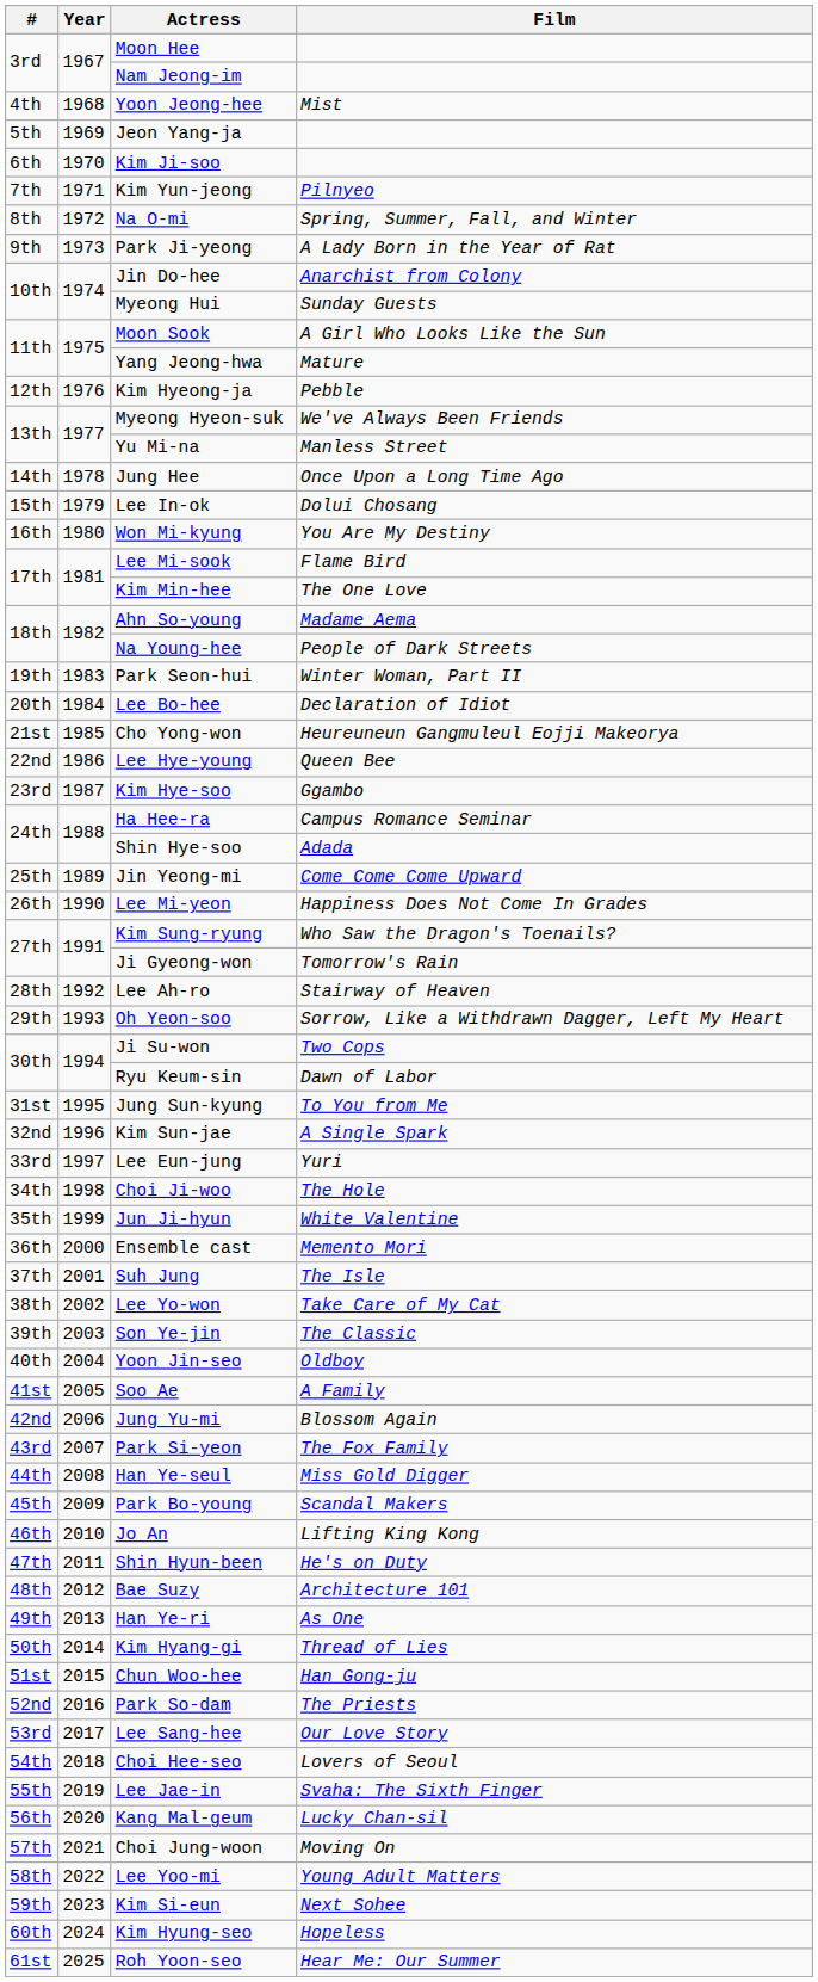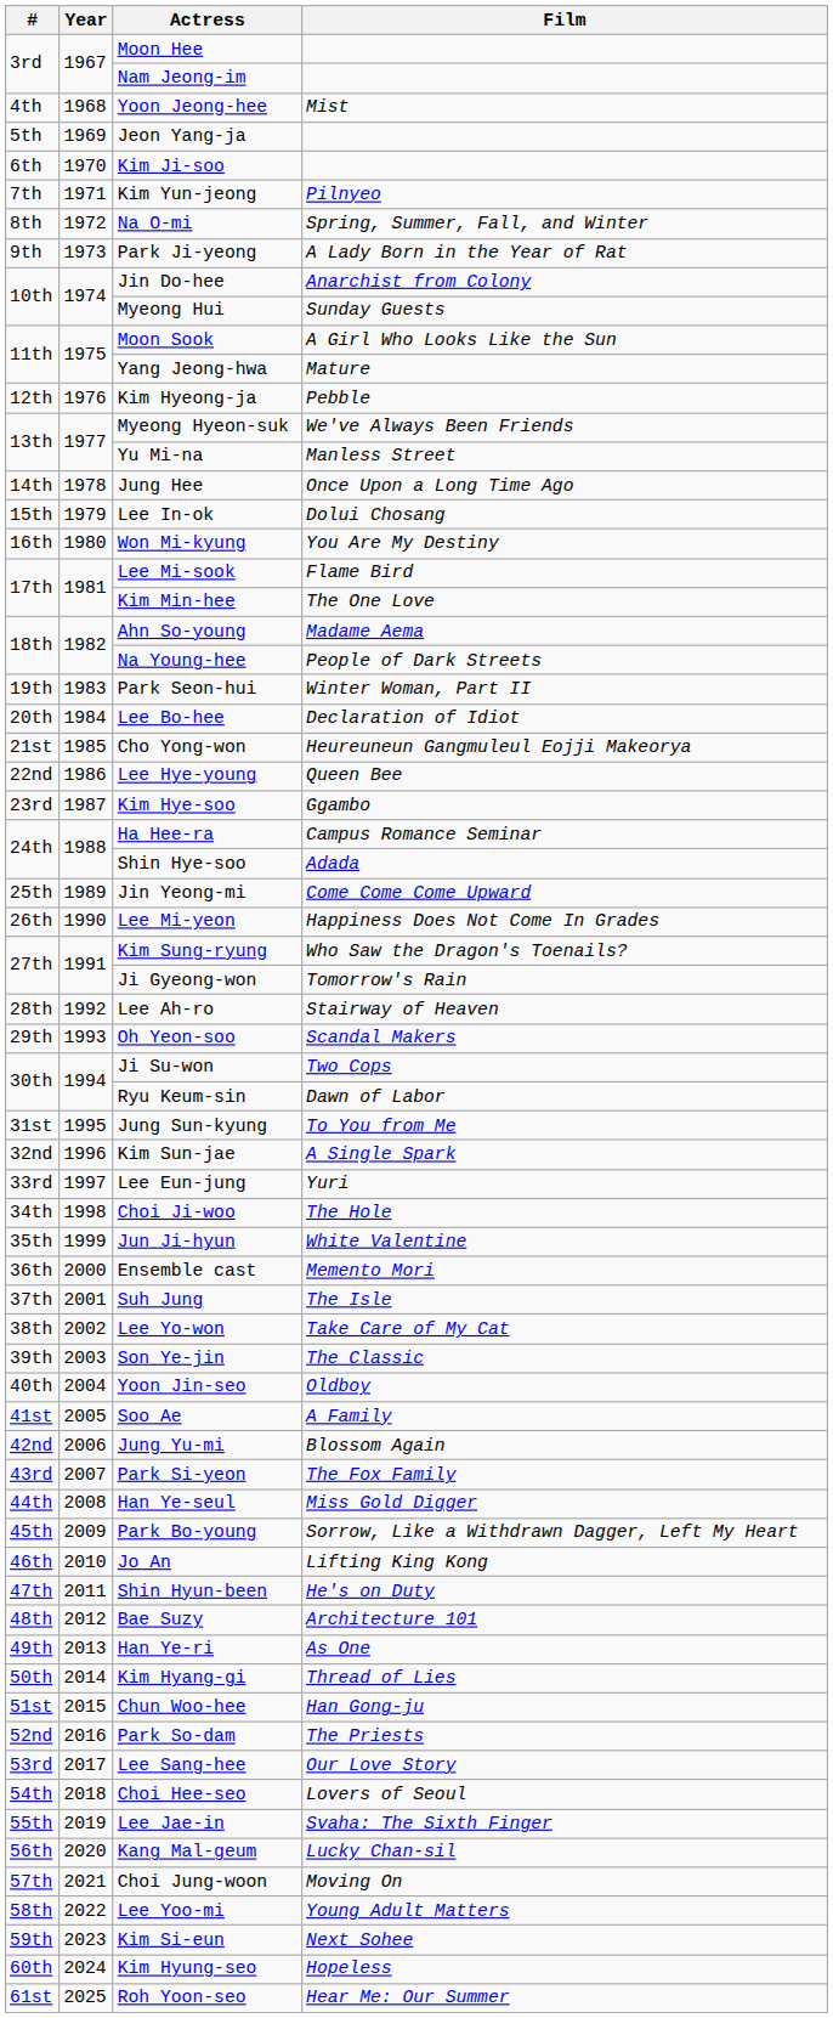 <table class="wikitable" style="width:600px">
 <tr>
 <th>#</th>
 <th>Year</th>
 <th>Actress</th>
 <th>Film</th>
 </tr>
 <tr>
 <td rowspan="2">3rd</td>
 <td rowspan="2">1967</td>
 <td><a href='#'>Moon Hee</a></td>
 <td></td>
 </tr>
 <tr>
 <td><a href='#'>Nam Jeong-im</a></td>
 <td></td>
 </tr>
 <tr>
 <td>4th</td>
 <td>1968</td>
 <td><a href='#'>Yoon Jeong-hee</a></td>
 <td><em>Mist</em></td>
 </tr>
 <tr>
 <td>5th</td>
 <td>1969</td>
 <td>Jeon Yang-ja</td>
 <td></td>
 </tr>
 <tr>
 <td>6th</td>
 <td>1970</td>
 <td><a href='#'>Kim Ji-soo</a></td>
 <td></td>
 </tr>
 <tr>
 <td>7th</td>
 <td>1971</td>
 <td>Kim Yun-jeong</td>
 <td><em><a href='#'>Pilnyeo</a></em></td>
 </tr>
 <tr>
 <td>8th</td>
 <td>1972</td>
 <td><a href='#'>Na O-mi</a></td>
 <td><em>Spring, Summer, Fall, and Winter</em></td>
 </tr>
 <tr>
 <td>9th</td>
 <td>1973</td>
 <td>Park Ji-yeong</td>
 <td><em>A Lady Born in the Year of Rat</em></td>
 </tr>
 <tr>
 <td rowspan="2">10th</td>
 <td rowspan="2">1974</td>
 <td>Jin Do-hee</td>
 <td><em><a href='#'>Anarchist from Colony</a></em></td>
 </tr>
 <tr>
 <td>Myeong Hui</td>
 <td><em>Sunday Guests</em></td>
 </tr>
 <tr>
 <td rowspan="2">11th</td>
 <td rowspan="2">1975</td>
 <td><a href='#'>Moon Sook</a></td>
 <td><em>A Girl Who Looks Like the Sun</em></td>
 </tr>
 <tr>
 <td>Yang Jeong-hwa</td>
 <td><em>Mature</em></td>
 </tr>
 <tr>
 <td>12th</td>
 <td>1976</td>
 <td>Kim Hyeong-ja</td>
 <td><em>Pebble</em></td>
 </tr>
 <tr>
 <td rowspan="2">13th</td>
 <td rowspan="2">1977</td>
 <td>Myeong Hyeon-suk</td>
 <td><em>We've Always Been Friends</em></td>
 </tr>
 <tr>
 <td>Yu Mi-na</td>
 <td><em>Manless Street</em></td>
 </tr>
 <tr>
 <td>14th</td>
 <td>1978</td>
 <td>Jung Hee</td>
 <td><em>Once Upon a Long Time Ago</em></td>
 </tr>
 <tr>
 <td>15th</td>
 <td>1979</td>
 <td>Lee In-ok</td>
 <td><em>Dolui Chosang</em></td>
 </tr>
 <tr>
 <td>16th</td>
 <td>1980</td>
 <td><a href='#'>Won Mi-kyung</a></td>
 <td><em>You Are My Destiny</em></td>
 </tr>
 <tr>
 <td rowspan="2">17th</td>
 <td rowspan="2">1981</td>
 <td><a href='#'>Lee Mi-sook</a></td>
 <td><em>Flame Bird</em></td>
 </tr>
 <tr>
 <td><a href='#'>Kim Min-hee</a></td>
 <td><em>The One Love</em></td>
 </tr>
 <tr>
 <td rowspan="2">18th</td>
 <td rowspan="2">1982</td>
 <td><a href='#'>Ahn So-young</a></td>
 <td><em><a href='#'>Madame Aema</a></em></td>
 </tr>
 <tr>
 <td><a href='#'>Na Young-hee</a></td>
 <td><em>People of Dark Streets</em></td>
 </tr>
 <tr>
 <td>19th</td>
 <td>1983</td>
 <td>Park Seon-hui</td>
 <td><em>Winter Woman, Part II</em></td>
 </tr>
 <tr>
 <td>20th</td>
 <td>1984</td>
 <td><a href='#'>Lee Bo-hee</a></td>
 <td><em>Declaration of Idiot</em></td>
 </tr>
 <tr>
 <td>21st</td>
 <td>1985</td>
 <td>Cho Yong-won</td>
 <td><em>Heureuneun Gangmuleul Eojji Makeorya</em></td>
 </tr>
 <tr>
 <td>22nd</td>
 <td>1986</td>
 <td><a href='#'>Lee Hye-young</a></td>
 <td><em>Queen Bee</em></td>
 </tr>
 <tr>
 <td>23rd</td>
 <td>1987</td>
 <td><a href='#'>Kim Hye-soo</a></td>
 <td><em>Ggambo</em></td>
 </tr>
 <tr>
 <td rowspan="2">24th</td>
 <td rowspan="2">1988</td>
 <td><a href='#'>Ha Hee-ra</a></td>
 <td><em>Campus Romance Seminar</em></td>
 </tr>
 <tr>
 <td>Shin Hye-soo</td>
 <td><em><a href='#'>Adada</a></em></td>
 </tr>
 <tr>
 <td>25th</td>
 <td>1989</td>
 <td>Jin Yeong-mi</td>
 <td><em><a href='#'>Come Come Come Upward</a></em></td>
 </tr>
 <tr>
 <td>26th</td>
 <td>1990</td>
 <td><a href='#'>Lee Mi-yeon</a></td>
 <td><em>Happiness Does Not Come In Grades</em></td>
 </tr>
 <tr>
 <td rowspan="2">27th</td>
 <td rowspan="2">1991</td>
 <td><a href='#'>Kim Sung-ryung</a></td>
 <td><em>Who Saw the Dragon's Toenails?</em></td>
 </tr>
 <tr>
 <td>Ji Gyeong-won</td>
 <td><em>Tomorrow's Rain</em></td>
 </tr>
 <tr>
 <td>28th</td>
 <td>1992</td>
 <td>Lee Ah-ro</td>
 <td><em>Stairway of Heaven</em></td>
 </tr>
 <tr>
 <td>29th</td>
 <td>1993</td>
 <td><a href='#'>Oh Yeon-soo</a></td>
-<td><em>Sorrow, Like a Withdrawn Dagger, Left My Heart</em></td>
+<td><em><a href='#'>Scandal Makers</a></em></td>
 </tr>
 <tr>
 <td rowspan="2">30th</td>
 <td rowspan="2">1994</td>
 <td>Ji Su-won</td>
 <td><em><a href='#'>Two Cops</a></em></td>
 </tr>
 <tr>
 <td>Ryu Keum-sin</td>
 <td><em>Dawn of Labor</em></td>
 </tr>
 <tr>
 <td>31st</td>
 <td>1995</td>
 <td>Jung Sun-kyung</td>
 <td><em><a href='#'>To You from Me</a></em></td>
 </tr>
 <tr>
 <td>32nd</td>
 <td>1996</td>
 <td>Kim Sun-jae</td>
 <td><em><a href='#'>A Single Spark</a></em></td>
 </tr>
 <tr>
 <td>33rd</td>
 <td>1997</td>
 <td>Lee Eun-jung</td>
 <td><em>Yuri</em></td>
 </tr>
 <tr>
 <td>34th</td>
 <td>1998</td>
 <td><a href='#'>Choi Ji-woo</a></td>
 <td><em><a href='#'>The Hole</a></em></td>
 </tr>
 <tr>
 <td>35th</td>
 <td>1999</td>
 <td><a href='#'>Jun Ji-hyun</a></td>
 <td><em><a href='#'>White Valentine</a></em></td>
 </tr>
 <tr>
 <td>36th</td>
 <td>2000</td>
 <td>Ensemble cast</td>
 <td><em><a href='#'>Memento Mori</a></em></td>
 </tr>
 <tr>
 <td>37th</td>
 <td>2001</td>
 <td><a href='#'>Suh Jung</a></td>
 <td><em><a href='#'>The Isle</a></em></td>
 </tr>
 <tr>
 <td>38th</td>
 <td>2002</td>
 <td><a href='#'>Lee Yo-won</a></td>
 <td><em><a href='#'>Take Care of My Cat</a></em></td>
 </tr>
 <tr>
 <td>39th</td>
 <td>2003</td>
 <td><a href='#'>Son Ye-jin</a></td>
 <td><em><a href='#'>The Classic</a></em></td>
 </tr>
 <tr>
 <td>40th</td>
 <td>2004</td>
 <td><a href='#'>Yoon Jin-seo</a></td>
 <td><em><a href='#'>Oldboy</a></em></td>
 </tr>
 <tr>
 <td><a href='#'>41st</a></td>
 <td>2005</td>
 <td><a href='#'>Soo Ae</a></td>
 <td><em><a href='#'>A Family</a></em></td>
 </tr>
 <tr>
 <td><a href='#'>42nd</a></td>
 <td>2006</td>
 <td><a href='#'>Jung Yu-mi</a></td>
 <td><em>Blossom Again</em></td>
 </tr>
 <tr>
 <td><a href='#'>43rd</a></td>
 <td>2007</td>
 <td><a href='#'>Park Si-yeon</a></td>
 <td><em><a href='#'>The Fox Family</a></em></td>
 </tr>
 <tr>
 <td><a href='#'>44th</a></td>
 <td>2008</td>
 <td><a href='#'>Han Ye-seul</a></td>
 <td><em><a href='#'>Miss Gold Digger</a></em></td>
 </tr>
 <tr>
 <td><a href='#'>45th</a></td>
 <td>2009</td>
 <td><a href='#'>Park Bo-young</a></td>
-<td><em><a href='#'>Scandal Makers</a></em></td>
+<td><em>Sorrow, Like a Withdrawn Dagger, Left My Heart</em></td>
 </tr>
 <tr>
 <td><a href='#'>46th</a></td>
 <td>2010</td>
 <td><a href='#'>Jo An</a></td>
 <td><em>Lifting King Kong</em></td>
 </tr>
 <tr>
 <td><a href='#'>47th</a></td>
 <td>2011</td>
 <td><a href='#'>Shin Hyun-been</a></td>
 <td><em><a href='#'>He's on Duty</a></em></td>
 </tr>
 <tr>
 <td><a href='#'>48th</a></td>
 <td>2012</td>
 <td><a href='#'>Bae Suzy</a></td>
 <td><em><a href='#'>Architecture 101</a></em></td>
 </tr>
 <tr>
 <td><a href='#'>49th</a></td>
 <td>2013</td>
 <td><a href='#'>Han Ye-ri</a></td>
 <td><em><a href='#'>As One</a></em></td>
 </tr>
 <tr>
 <td><a href='#'>50th</a></td>
 <td>2014</td>
 <td><a href='#'>Kim Hyang-gi</a></td>
 <td><em><a href='#'>Thread of Lies</a></em></td>
 </tr>
 <tr>
 <td><a href='#'>51st</a></td>
 <td>2015</td>
 <td><a href='#'>Chun Woo-hee</a></td>
 <td><em><a href='#'>Han Gong-ju</a></em></td>
 </tr>
 <tr>
 <td><a href='#'>52nd</a></td>
 <td>2016</td>
 <td><a href='#'>Park So-dam</a></td>
 <td><em><a href='#'>The Priests</a></em></td>
 </tr>
 <tr>
 <td><a href='#'>53rd</a></td>
 <td>2017</td>
 <td><a href='#'>Lee Sang-hee</a></td>
 <td><em><a href='#'>Our Love Story</a></em></td>
 </tr>
 <tr>
 <td><a href='#'>54th</a></td>
 <td>2018</td>
 <td><a href='#'>Choi Hee-seo</a></td>
 <td><em>Lovers of Seoul</em></td>
 </tr>
 <tr>
 <td><a href='#'>55th</a></td>
 <td>2019</td>
 <td><a href='#'>Lee Jae-in</a></td>
 <td><em><a href='#'>Svaha: The Sixth Finger</a></em></td>
 </tr>
 <tr>
 <td><a href='#'>56th</a></td>
 <td>2020</td>
 <td><a href='#'>Kang Mal-geum</a></td>
 <td><em><a href='#'>Lucky Chan-sil</a></em></td>
 </tr>
 <tr>
 <td><a href='#'>57th</a></td>
 <td>2021</td>
 <td>Choi Jung-woon</td>
 <td><em>Moving On</em></td>
 </tr>
 <tr>
 <td><a href='#'>58th</a></td>
 <td>2022</td>
 <td><a href='#'>Lee Yoo-mi</a></td>
 <td><em><a href='#'>Young Adult Matters</a></em></td>
 </tr>
 <tr>
 <td><a href='#'>59th</a></td>
 <td>2023</td>
 <td><a href='#'>Kim Si-eun</a></td>
 <td><em><a href='#'>Next Sohee</a></em></td>
 </tr>
 <tr>
 <td><a href='#'>60th</a></td>
 <td>2024</td>
 <td><a href='#'>Kim Hyung-seo</a></td>
 <td><em><a href='#'>Hopeless</a></em></td>
 </tr>
 <tr>
 <td><a href='#'>61st</a></td>
 <td>2025</td>
 <td><a href='#'>Roh Yoon-seo</a></td>
 <td><em><a href='#'>Hear Me: Our Summer</a></em></td>
 </tr>
 </table>
